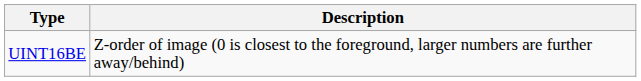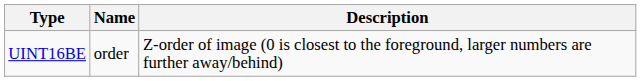 <table class="wikitable">
 <tr>
 <th>Type</th>
+<th>Name</th>
 <th>Description</th>
 </tr>
 <tr>
 <td><a href='#'>UINT16BE</a></td>
+<td>order</td>
 <td>Z-order of image (0 is closest to the foreground, larger numbers are further away/behind)</td>
 </tr>
 </table>
